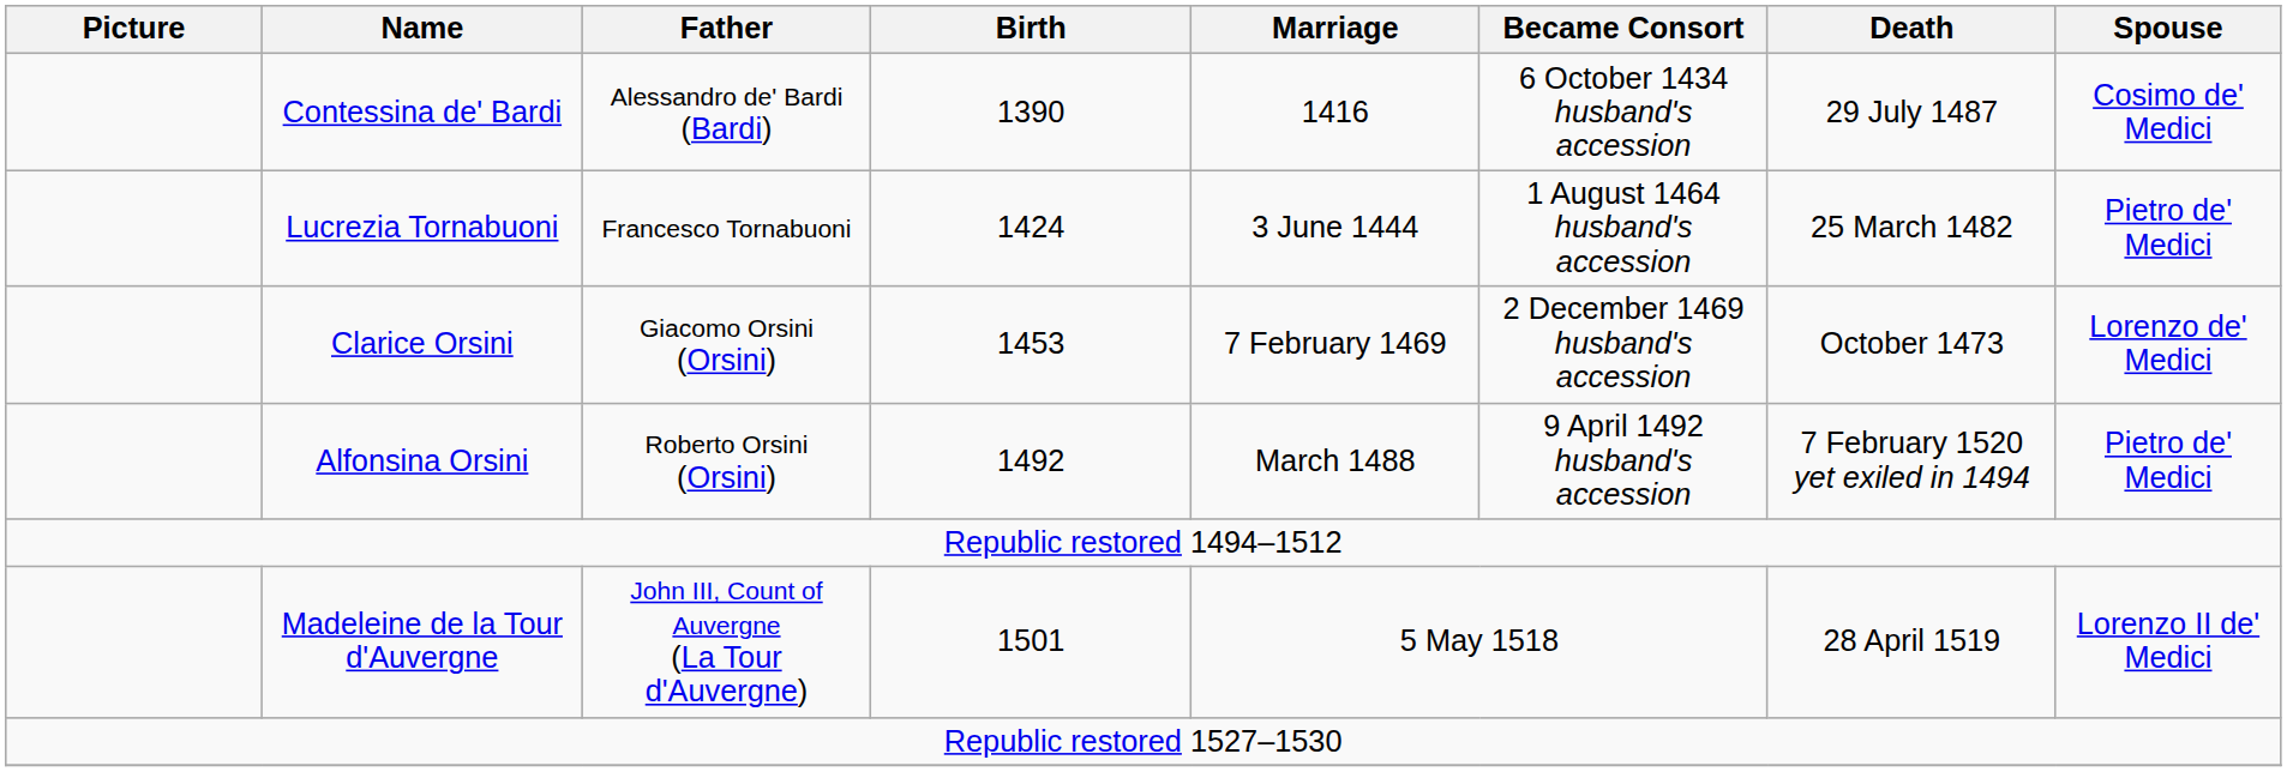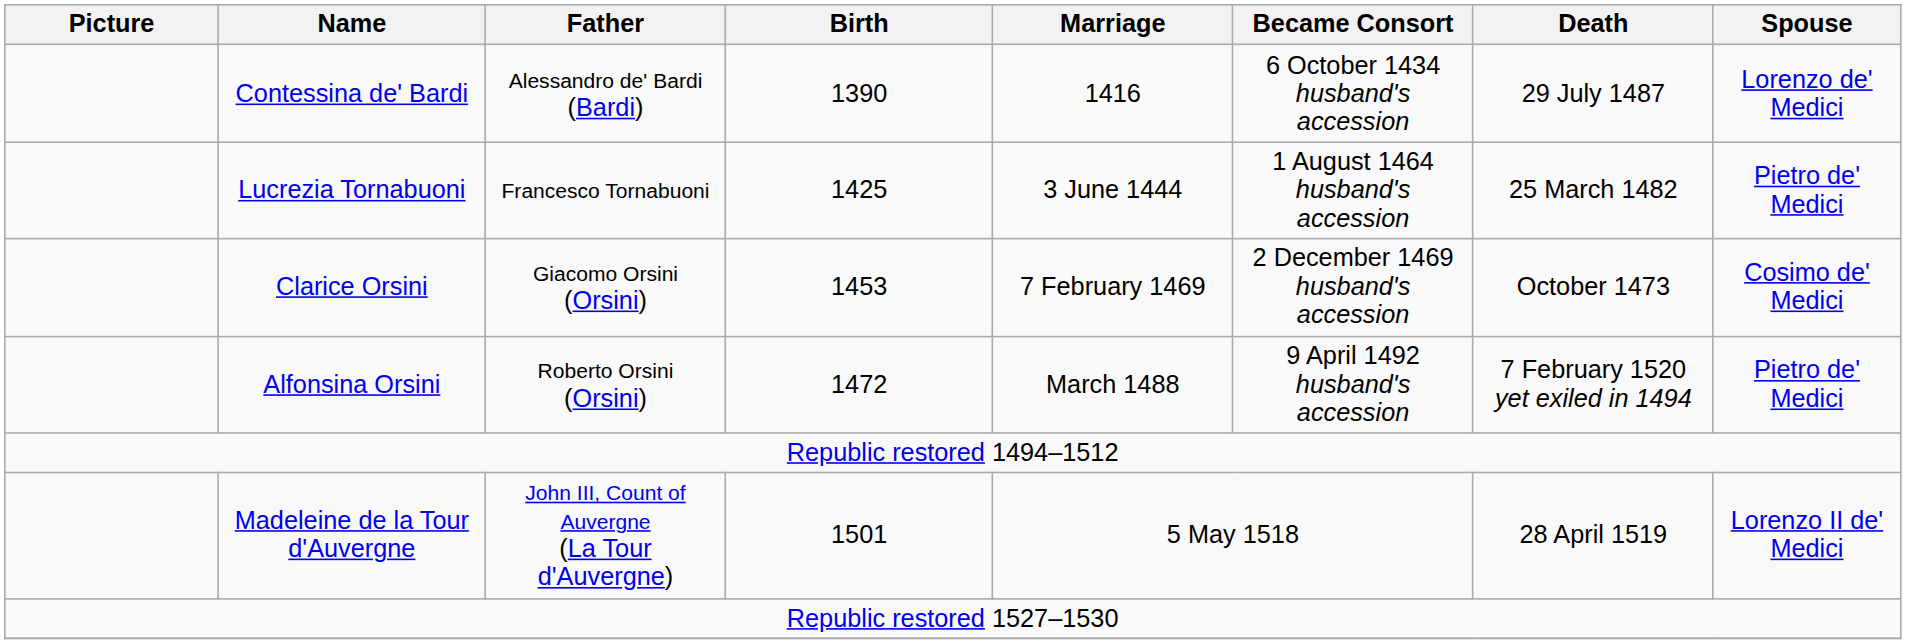 <table width=95% class="wikitable">
 <tr>
 <th width = "8%">Picture</th>
 <th width = "10%">Name</th>
 <th width = "9%">Father</th>
 <th width = "10%">Birth</th>
 <th width = "9%">Marriage</th>
 <th width = "9%">Became Consort</th>
 <th width = "9%">Death</th>
 <th width = "7%">Spouse</th>
 </tr>
 <tr>
 <td align="center"></td>
 <td align="center"><a href='#'>Contessina de' Bardi</a></td>
 <td align="center"><small>Alessandro de' Bardi</small><br>(<a href='#'>Bardi</a>)</td>
 <td align="center">1390</td>
 <td align="center">1416</td>
 <td align="center">6 October 1434<br><em>husband's accession</em></td>
 <td align="center" colspan="1">29 July 1487</td>
-<td align="center"><a href='#'>Cosimo de' Medici</a></td>
+<td align="center"><a href='#'>Lorenzo de' Medici</a></td>
 </tr>
 <tr>
 <td align="center"></td>
 <td align="center"><a href='#'>Lucrezia Tornabuoni</a></td>
 <td align="center"><small>Francesco Tornabuoni</small></td>
-<td align="center">1424</td>
+<td align="center">1425</td>
 <td align="center">3 June 1444</td>
 <td align="center">1 August 1464<br><em>husband's accession</em></td>
 <td align="center">25 March 1482</td>
 <td align="center"><a href='#'>Pietro de' Medici</a></td>
 </tr>
 <tr>
 <td align="center"></td>
 <td align="center"><a href='#'>Clarice Orsini</a></td>
 <td align="center"><small>Giacomo Orsini</small><br>(<a href='#'>Orsini</a>)</td>
 <td align="center">1453</td>
 <td align="center">7 February 1469</td>
 <td align="center">2 December 1469<br><em>husband's accession</em></td>
 <td align="center">October 1473</td>
-<td align="center"><a href='#'>Lorenzo de' Medici</a></td>
+<td align="center"><a href='#'>Cosimo de' Medici</a></td>
 </tr>
 <tr>
 <td align="center"></td>
 <td align="center"><a href='#'>Alfonsina Orsini</a></td>
 <td align="center"><small>Roberto Orsini</small><br>(<a href='#'>Orsini</a>)</td>
-<td align="center">1492</td>
+<td align="center">1472</td>
 <td align="center">March 1488</td>
 <td align="center">9 April 1492<br><em>husband's accession</em></td>
 <td align="center">7 February 1520<br><em>yet exiled in 1494</em></td>
 <td align="center"><a href='#'>Pietro de' Medici</a></td>
 </tr>
 <tr>
 <td align="center" colspan="9"><a href='#'>Republic restored</a> 1494–1512</td>
 </tr>
 <tr>
 <td align="center"></td>
 <td align="center"><a href='#'>Madeleine de la Tour d'Auvergne</a></td>
 <td align="center"><small><a href='#'>John III, Count of Auvergne</a></small><br>(<a href='#'>La Tour d'Auvergne</a>)</td>
 <td align="center">1501</td>
 <td align="center" colspan="2">5 May 1518</td>
 <td align="center" colspan="1">28 April 1519</td>
 <td align="center"><a href='#'>Lorenzo II de' Medici</a></td>
 </tr>
 <tr>
 <td align="center" colspan="9"><a href='#'>Republic restored</a> 1527–1530</td>
 </tr>
 <tr>
 </tr>
 </table>
